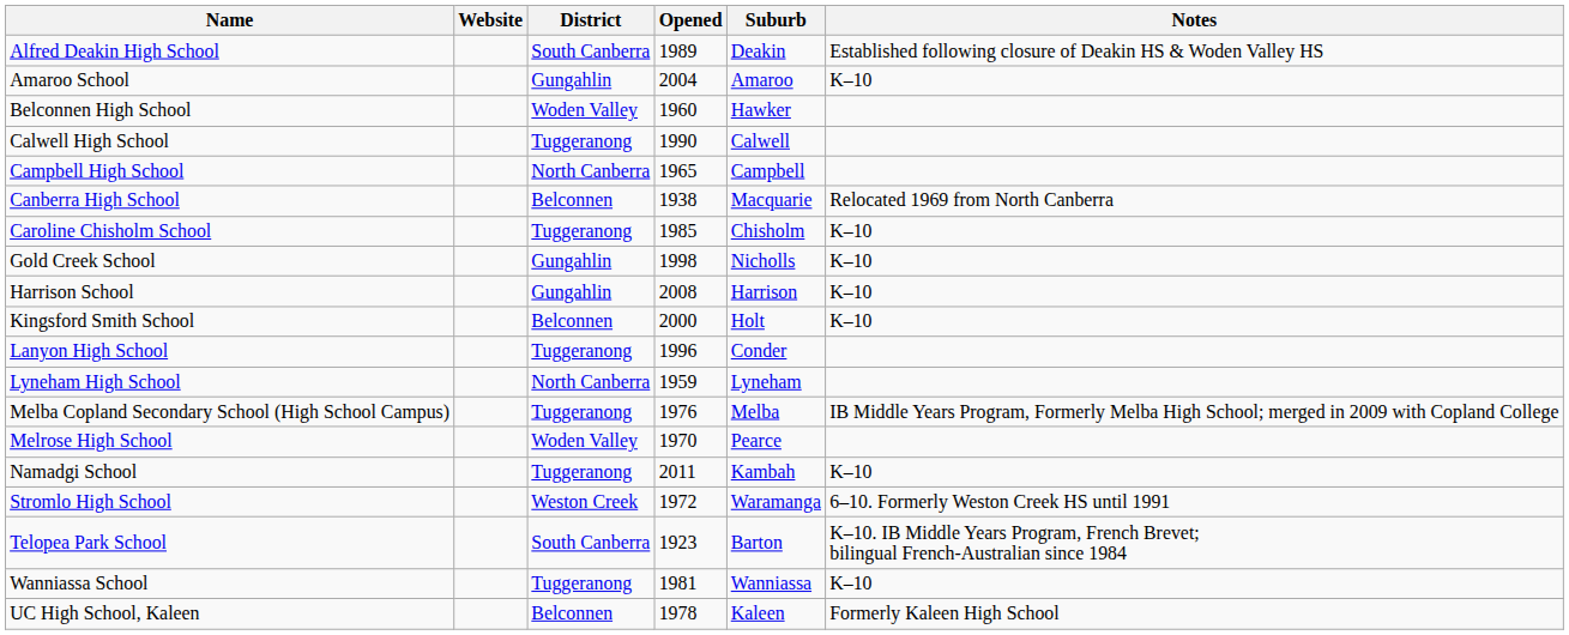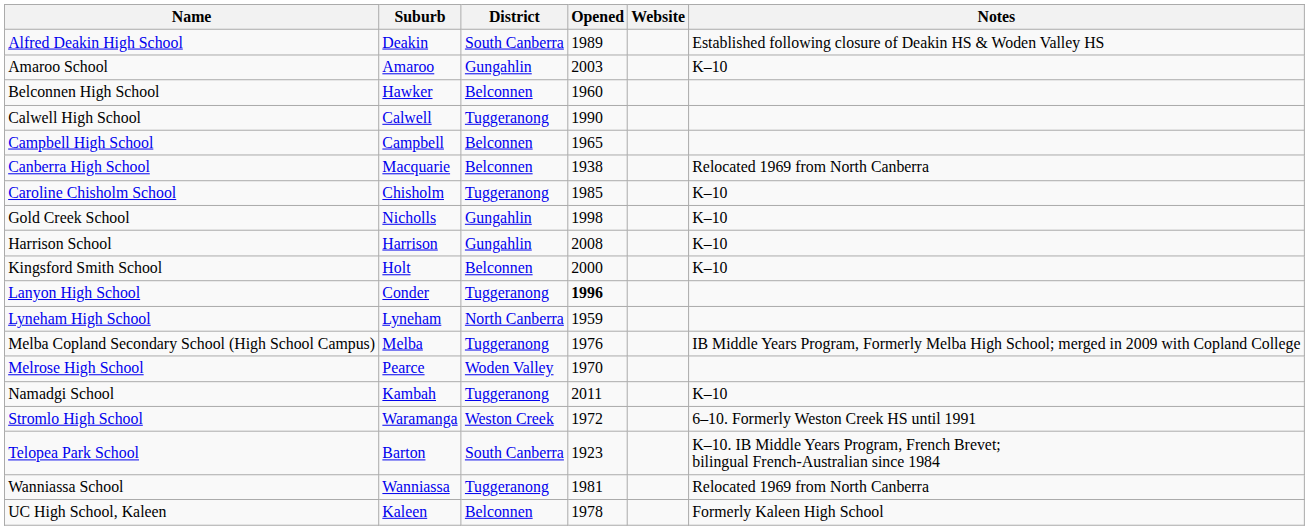 <table class="wikitable sortable">
 <tr>
 <th>Name</th>
-<th>Website</th>
+<th>Suburb</th>
 <th>District</th>
 <th>Opened</th>
-<th>Suburb</th>
+<th>Website</th>
 <th>Notes</th>
 </tr>
 <tr>
 <td><a href='#'>Alfred Deakin High School</a></td>
-<td></td>
+<td><a href='#'>Deakin</a></td>
 <td><a href='#'>South Canberra</a></td>
 <td>1989</td>
-<td><a href='#'>Deakin</a></td>
+<td></td>
 <td>Established following closure of Deakin HS & Woden Valley HS</td>
 </tr>
 <tr>
 <td>Amaroo School</td>
+<td><a href='#'>Amaroo</a></td>
+<td><a href='#'>Gungahlin</a></td>
+<td>2003</td>
 <td></td>
-<td><a href='#'>Gungahlin</a></td>
-<td>2004</td>
-<td><a href='#'>Amaroo</a></td>
 <td>K–10</td>
 </tr>
 <tr>
 <td>Belconnen High School</td>
+<td><a href='#'>Hawker</a></td>
+<td><a href='#'>Belconnen</a></td>
+<td>1960</td>
 <td></td>
-<td><a href='#'>Woden Valley</a></td>
-<td>1960</td>
-<td><a href='#'>Hawker</a></td>
 <td></td>
 </tr>
 <tr>
 <td>Calwell High School</td>
-<td></td>
+<td><a href='#'>Calwell</a></td>
 <td><a href='#'>Tuggeranong</a></td>
 <td>1990</td>
-<td><a href='#'>Calwell</a></td>
+<td></td>
 <td></td>
 </tr>
 <tr>
 <td><a href='#'>Campbell High School</a></td>
+<td><a href='#'>Campbell</a></td>
+<td><a href='#'>Belconnen</a></td>
+<td>1965</td>
 <td></td>
-<td><a href='#'>North Canberra</a></td>
-<td>1965</td>
-<td><a href='#'>Campbell</a></td>
 <td></td>
 </tr>
 <tr>
 <td><a href='#'>Canberra High School</a></td>
-<td></td>
+<td><a href='#'>Macquarie</a></td>
 <td><a href='#'>Belconnen</a></td>
 <td>1938</td>
-<td><a href='#'>Macquarie</a></td>
+<td></td>
 <td>Relocated 1969 from North Canberra</td>
 </tr>
 <tr>
 <td><a href='#'>Caroline Chisholm School</a></td>
-<td></td>
+<td><a href='#'>Chisholm</a></td>
 <td><a href='#'>Tuggeranong</a></td>
 <td>1985</td>
-<td><a href='#'>Chisholm</a></td>
+<td></td>
 <td>K–10</td>
 </tr>
 <tr>
 <td>Gold Creek School</td>
-<td></td>
+<td><a href='#'>Nicholls</a></td>
 <td><a href='#'>Gungahlin</a></td>
 <td>1998</td>
-<td><a href='#'>Nicholls</a></td>
+<td></td>
 <td>K–10</td>
 </tr>
 <tr>
 <td>Harrison School</td>
-<td></td>
+<td><a href='#'>Harrison</a></td>
 <td><a href='#'>Gungahlin</a></td>
 <td>2008</td>
-<td><a href='#'>Harrison</a></td>
+<td></td>
 <td>K–10</td>
 </tr>
 <tr>
 <td>Kingsford Smith School</td>
-<td></td>
+<td><a href='#'>Holt</a></td>
 <td><a href='#'>Belconnen</a></td>
 <td>2000</td>
-<td><a href='#'>Holt</a></td>
+<td></td>
 <td>K–10</td>
 </tr>
 <tr>
 <td><a href='#'>Lanyon High School</a></td>
+<td><a href='#'>Conder</a></td>
+<td><a href='#'>Tuggeranong</a></td>
+<td><strong>1996</strong></td>
 <td></td>
-<td><a href='#'>Tuggeranong</a></td>
-<td>1996</td>
-<td><a href='#'>Conder</a></td>
 <td></td>
 </tr>
 <tr>
 <td><a href='#'>Lyneham High School</a></td>
-<td></td>
+<td><a href='#'>Lyneham</a></td>
 <td><a href='#'>North Canberra</a></td>
 <td>1959</td>
-<td><a href='#'>Lyneham</a></td>
+<td></td>
 <td></td>
 </tr>
 <tr>
 <td>Melba Copland Secondary School (High School Campus)</td>
-<td></td>
+<td><a href='#'>Melba</a></td>
 <td><a href='#'>Tuggeranong</a></td>
 <td>1976</td>
-<td><a href='#'>Melba</a></td>
+<td></td>
 <td>IB Middle Years Program, Formerly Melba High School; merged in 2009 with Copland College</td>
 </tr>
 <tr>
 <td><a href='#'>Melrose High School</a></td>
-<td></td>
+<td><a href='#'>Pearce</a></td>
 <td><a href='#'>Woden Valley</a></td>
 <td>1970</td>
-<td><a href='#'>Pearce</a></td>
+<td></td>
 <td></td>
 </tr>
 <tr>
 <td>Namadgi School</td>
-<td></td>
+<td><a href='#'>Kambah</a></td>
 <td><a href='#'>Tuggeranong</a></td>
 <td>2011</td>
-<td><a href='#'>Kambah</a></td>
+<td></td>
 <td>K–10</td>
 </tr>
 <tr>
 <td><a href='#'>Stromlo High School</a></td>
-<td></td>
+<td><a href='#'>Waramanga</a></td>
 <td><a href='#'>Weston Creek</a></td>
 <td>1972</td>
-<td><a href='#'>Waramanga</a></td>
+<td></td>
 <td>6–10. Formerly Weston Creek HS until 1991</td>
 </tr>
 <tr>
 <td><a href='#'>Telopea Park School</a></td>
-<td></td>
+<td><a href='#'>Barton</a></td>
 <td><a href='#'>South Canberra</a></td>
 <td>1923</td>
-<td><a href='#'>Barton</a></td>
+<td></td>
 <td>K–10. IB Middle Years Program, French Brevet;<br>bilingual French-Australian since 1984</td>
 </tr>
 <tr>
 <td>Wanniassa School</td>
-<td></td>
+<td><a href='#'>Wanniassa</a></td>
 <td><a href='#'>Tuggeranong</a></td>
 <td>1981</td>
-<td><a href='#'>Wanniassa</a></td>
-<td>K–10</td>
+<td></td>
+<td>Relocated 1969 from North Canberra</td>
 </tr>
 <tr>
 <td>UC High School, Kaleen</td>
-<td></td>
+<td><a href='#'>Kaleen</a></td>
 <td><a href='#'>Belconnen</a></td>
 <td>1978</td>
-<td><a href='#'>Kaleen</a></td>
+<td></td>
 <td>Formerly Kaleen High School</td>
 </tr>
 </table>
